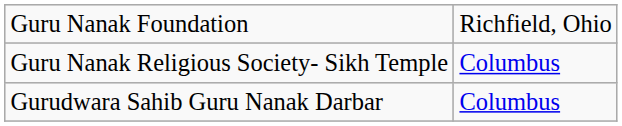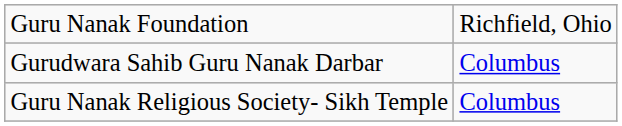 <table class="wikitable sortable">
 <tr>
 <td>Guru Nanak Foundation</td>
 <td>Richfield, Ohio</td>
 </tr>
 <tr>
+<td>Gurudwara Sahib Guru Nanak Darbar</td>
+<td><a href='#'>Columbus</a></td>
+</tr>
+<tr>
 <td>Guru Nanak Religious Society- Sikh Temple</td>
 <td><a href='#'>Columbus</a></td>
 </tr>
-<tr>
-<td>Gurudwara Sahib Guru Nanak Darbar</td>
-<td><a href='#'>Columbus</a></td>
-</tr>
 </table>
